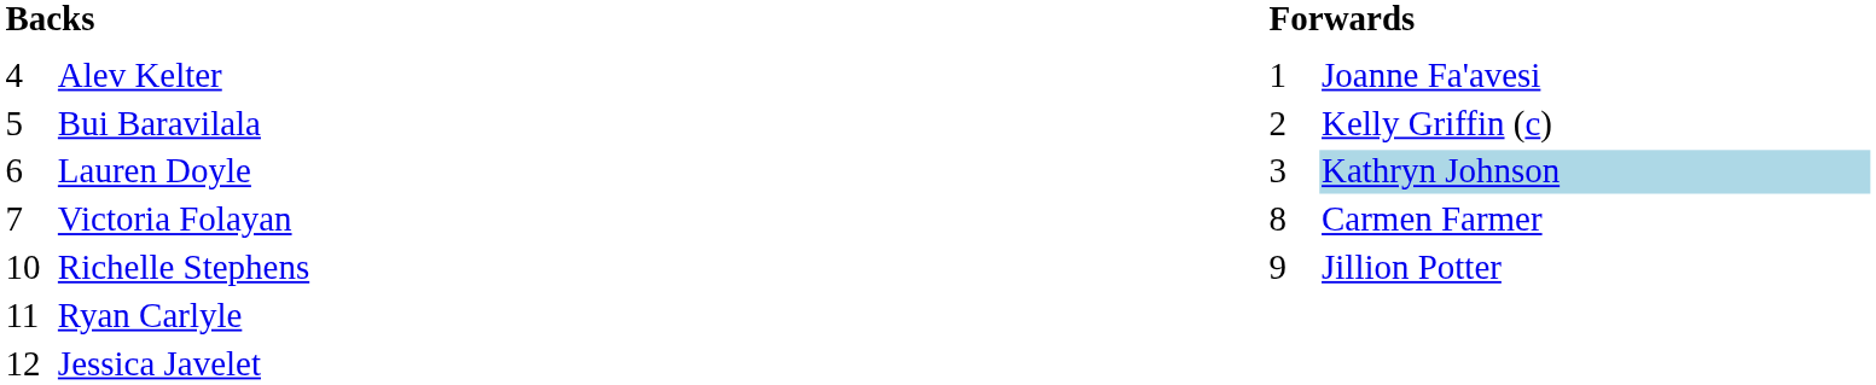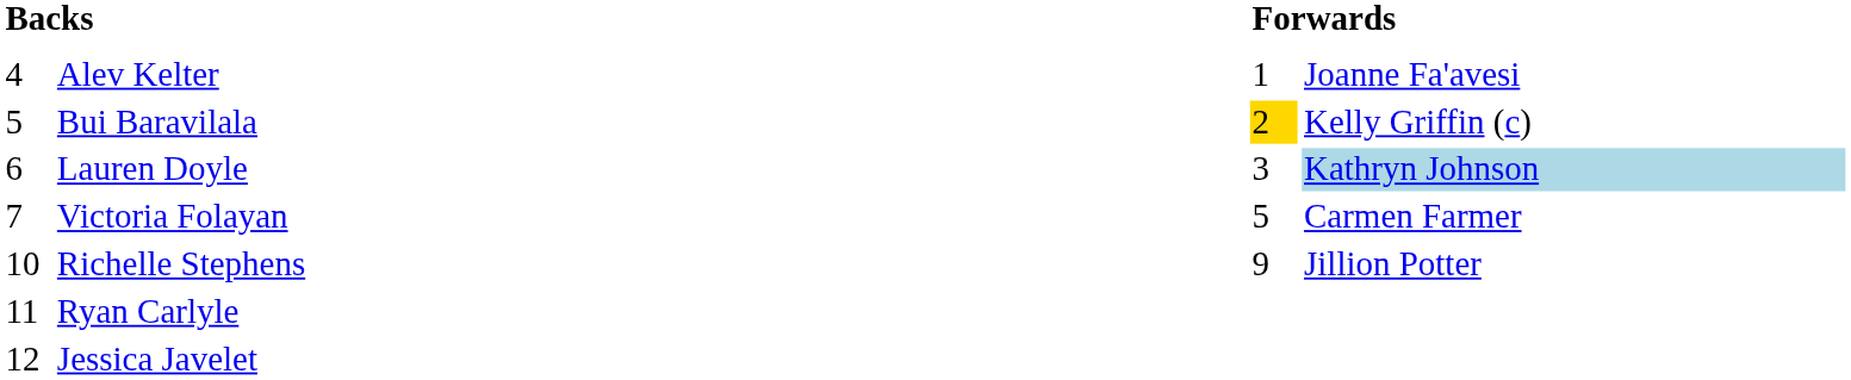 <table style="text-align:left">
 <tr>
 <th colspan=2>Backs</th>
 <th colspan=2>Forwards</th>
 </tr>
 <tr>
 <th style="width:20px;"></th>
 <th style="width:550px;"></th>
 <th style="width:20px;"></th>
 <th style="width:250px;"></th>
 </tr>
 <tr>
 <td align=centre>4</td>
 <td><a href='#'>Alev Kelter</a></td>
 <td align=centre>1</td>
 <td><a href='#'>Joanne Fa'avesi</a></td>
 </tr>
 <tr>
 <td align=centre>5</td>
 <td><a href='#'>Bui Baravilala</a></td>
-<td align=centre>2</td>
+<td align=centre style="background: gold;">2</td>
 <td><a href='#'>Kelly Griffin</a> (<a href='#'>c</a>)</td>
 </tr>
 <tr>
 <td align=centre>6</td>
 <td><a href='#'>Lauren Doyle</a></td>
 <td align=centre>3</td>
 <td style="background: lightblue;"><a href='#'>Kathryn Johnson</a></td>
 </tr>
 <tr>
 <td align=centre>7</td>
 <td><a href='#'>Victoria Folayan</a></td>
-<td align=centre>8</td>
+<td align=centre>5</td>
 <td><a href='#'>Carmen Farmer</a></td>
 </tr>
 <tr>
 <td align=centre>10</td>
 <td><a href='#'>Richelle Stephens</a></td>
 <td align=centre>9</td>
 <td><a href='#'>Jillion Potter</a></td>
 </tr>
 <tr>
 <td align=centre>11</td>
 <td><a href='#'>Ryan Carlyle</a></td>
 <td align=centre></td>
 <td></td>
 </tr>
 <tr>
 <td align=centre>12</td>
 <td><a href='#'>Jessica Javelet</a></td>
 <td align=centre></td>
 <td></td>
 </tr>
 </table>
